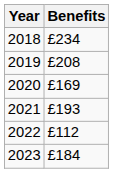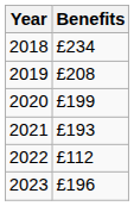 <table class="wikitable">
 <tr>
 <th>Year</th>
 <th>Benefits</th>
 </tr>
 <tr>
 <td>2018</td>
 <td>£234</td>
 </tr>
 <tr>
 <td>2019</td>
 <td>£208</td>
 </tr>
 <tr>
 <td>2020</td>
-<td>£169</td>
+<td>£199</td>
 </tr>
 <tr>
 <td>2021</td>
 <td>£193</td>
 </tr>
 <tr>
 <td>2022</td>
 <td>£112</td>
 </tr>
 <tr>
 <td>2023</td>
-<td>£184</td>
+<td>£196</td>
 </tr>
 </table>
